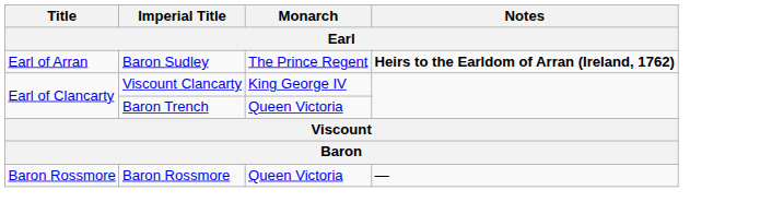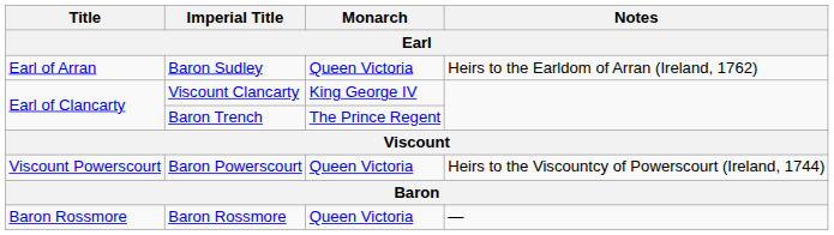 <table class="wikitable">
 <tr>
 <th>Title</th>
 <th>Imperial Title</th>
 <th>Monarch</th>
 <th>Notes</th>
 </tr>
 <tr>
 <th colspan=4>Earl</th>
 </tr>
 <tr>
 <td> <a href='#'>Earl of Arran</a></td>
 <td><a href='#'>Baron Sudley</a></td>
-<td><a href='#'>The Prince Regent</a></td>
-<td><strong>Heirs to the Earldom of Arran (Ireland, 1762)</strong></td>
+<td><a href='#'>Queen Victoria</a></td>
+<td>Heirs to the Earldom of Arran (Ireland, 1762)</td>
 </tr>
 <tr>
 <td rowspan=2> <a href='#'>Earl of Clancarty</a></td>
 <td><a href='#'>Viscount Clancarty</a></td>
 <td><a href='#'>King George IV</a></td>
 <td rowspan=2></td>
 </tr>
 <tr>
 <td><a href='#'>Baron Trench</a></td>
-<td><a href='#'>Queen Victoria</a></td>
+<td><a href='#'>The Prince Regent</a></td>
 </tr>
 <tr>
 <th colspan=4>Viscount</th>
+</tr>
+<tr>
+<td> <a href='#'>Viscount Powerscourt</a></td>
+<td><a href='#'>Baron Powerscourt</a></td>
+<td><a href='#'>Queen Victoria</a></td>
+<td>Heirs to the Viscountcy of Powerscourt (Ireland, 1744)</td>
 </tr>
 <tr>
 <th colspan=4>Baron</th>
 </tr>
 <tr>
 <td> <a href='#'>Baron Rossmore</a></td>
 <td><a href='#'>Baron Rossmore</a></td>
 <td><a href='#'>Queen Victoria</a></td>
 <td>—</td>
 </tr>
 </table>
